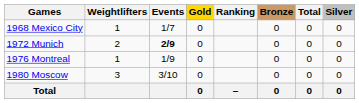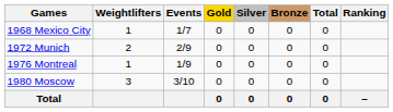 <table class="wikitable sortable" style="text-align:center">
 <tr>
 <th>Games</th>
 <th>Weightlifters</th>
 <th>Events</th>
 <th style="background-color:gold;">Gold</th>
-<th>Ranking</th>
+<th style="background-color:silver;">Silver</th>
 <th style="background-color:#c96;">Bronze</th>
 <th>Total</th>
-<th style="background-color:silver;">Silver</th>
+<th>Ranking</th>
 </tr>
 <tr>
 <td align=left><a href='#'>1968 Mexico City</a></td>
 <td>1</td>
 <td>1/7</td>
 <td>0</td>
-<td></td>
 <td>0</td>
 <td>0</td>
 <td>0</td>
+<td></td>
 </tr>
 <tr>
 <td align=left><a href='#'>1972 Munich</a></td>
 <td>2</td>
-<td><strong>2/9</strong></td>
-<td>0</td>
-<td></td>
+<td>2/9</td>
 <td>0</td>
 <td>0</td>
 <td>0</td>
+<td>0</td>
+<td></td>
 </tr>
 <tr>
 <td align=left><a href='#'>1976 Montreal</a></td>
 <td>1</td>
 <td>1/9</td>
 <td>0</td>
-<td></td>
 <td>0</td>
 <td>0</td>
 <td>0</td>
+<td></td>
 </tr>
 <tr>
 <td align=left><a href='#'>1980 Moscow</a></td>
 <td>3</td>
 <td>3/10</td>
 <td>0</td>
-<td></td>
 <td>0</td>
 <td>0</td>
 <td>0</td>
+<td></td>
 </tr>
 <tr>
 <th>Total</th>
 <th></th>
 <th></th>
 <th>0</th>
-<th>–</th>
 <th>0</th>
 <th>0</th>
 <th>0</th>
+<th>–</th>
 </tr>
 </table>
